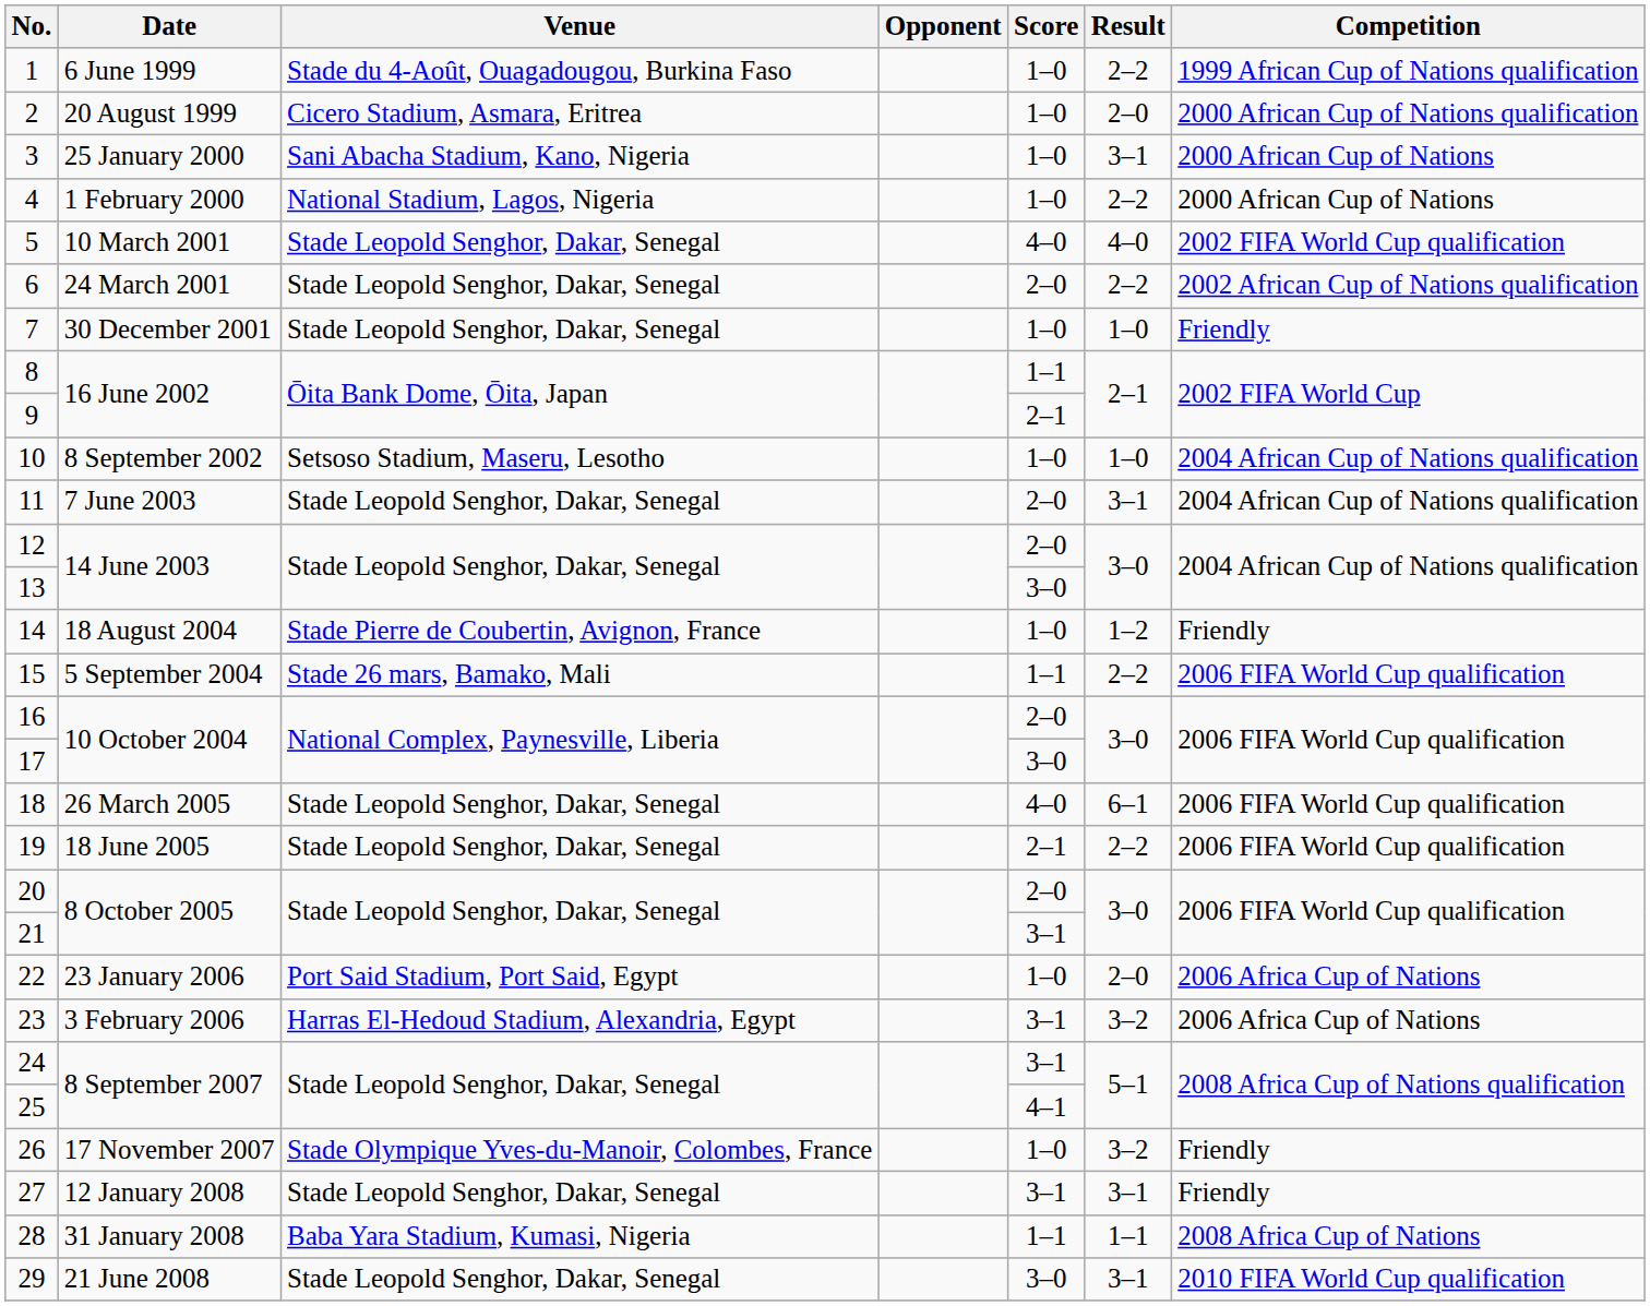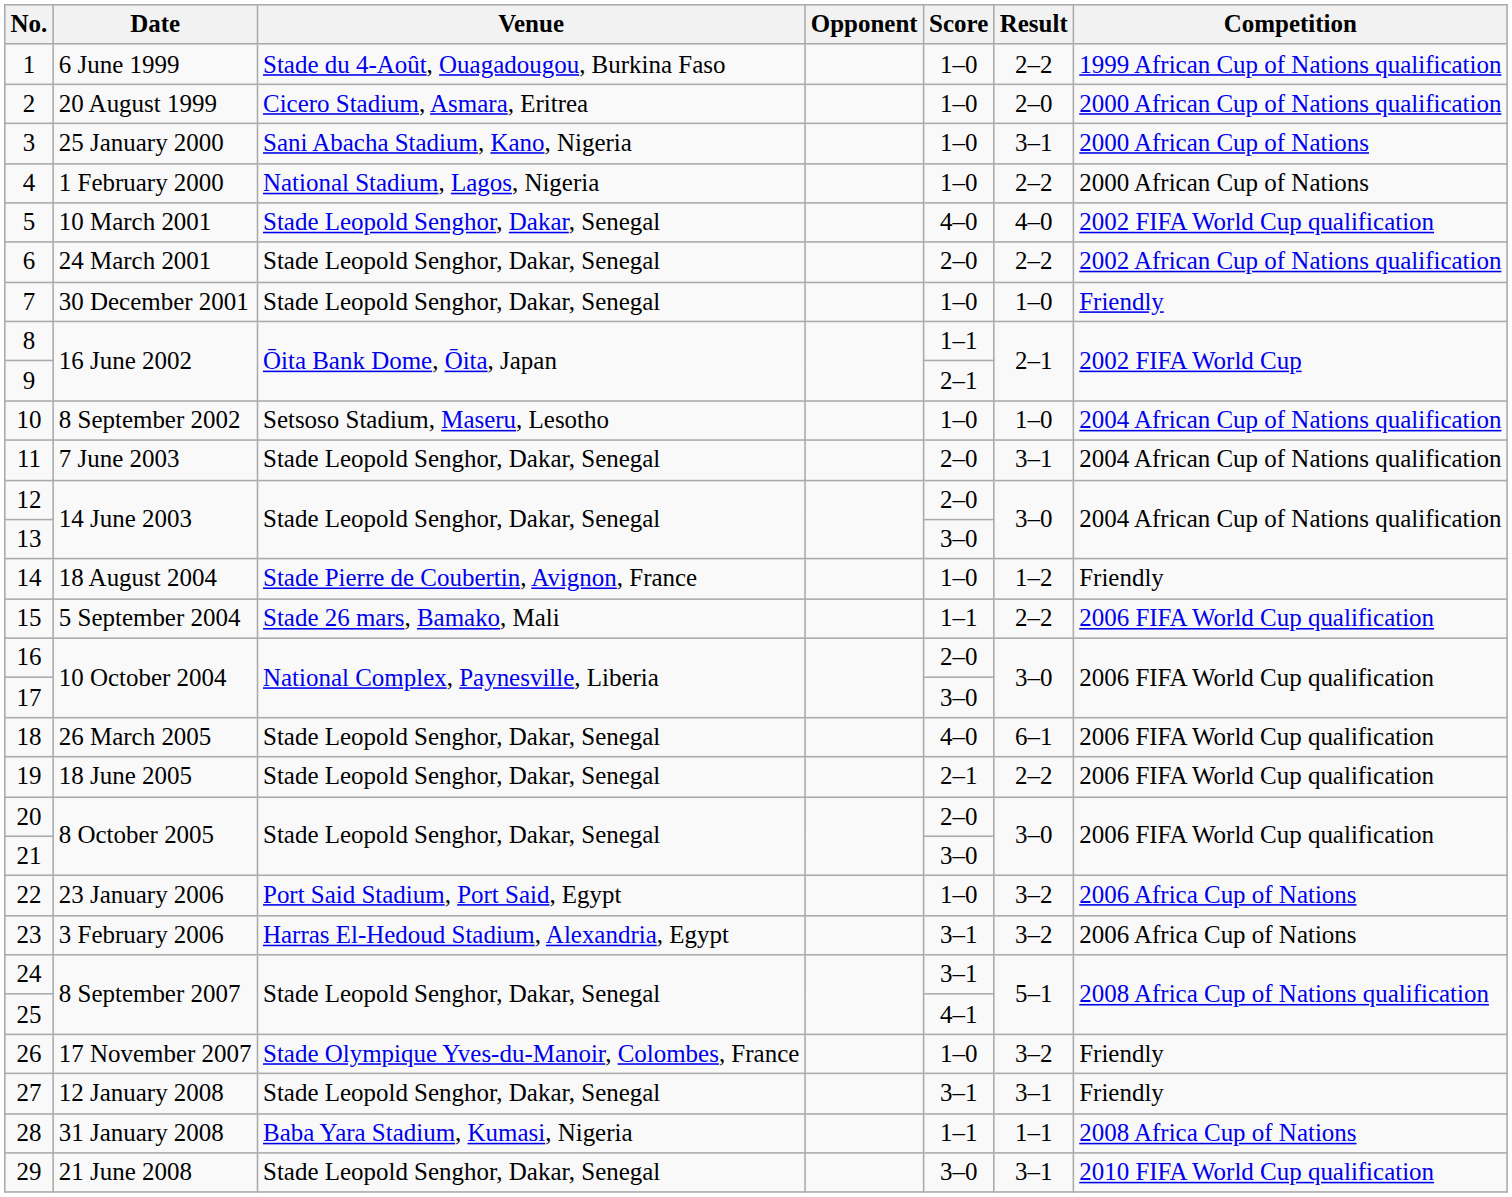 <table class="wikitable sortable">
 <tr>
 <th scope="col">No.</th>
 <th scope="col">Date</th>
 <th scope="col">Venue</th>
 <th scope="col">Opponent</th>
 <th scope="col">Score</th>
 <th scope="col">Result</th>
 <th scope="col">Competition</th>
 </tr>
 <tr>
 <td align="center">1</td>
 <td>6 June 1999</td>
 <td><a href='#'>Stade du 4-Août</a>, <a href='#'>Ouagadougou</a>, Burkina Faso</td>
 <td></td>
 <td align="center">1–0</td>
 <td align="center">2–2</td>
 <td><a href='#'>1999 African Cup of Nations qualification</a></td>
 </tr>
 <tr>
 <td align="center">2</td>
 <td>20 August 1999</td>
 <td><a href='#'>Cicero Stadium</a>, <a href='#'>Asmara</a>, Eritrea</td>
 <td></td>
 <td align="center">1–0</td>
 <td align="center">2–0</td>
 <td><a href='#'>2000 African Cup of Nations qualification</a></td>
 </tr>
 <tr>
 <td align="center">3</td>
 <td>25 January 2000</td>
 <td><a href='#'>Sani Abacha Stadium</a>, <a href='#'>Kano</a>, Nigeria</td>
 <td></td>
 <td align="center">1–0</td>
 <td align="center">3–1</td>
 <td><a href='#'>2000 African Cup of Nations</a></td>
 </tr>
 <tr>
 <td align="center">4</td>
 <td>1 February 2000</td>
 <td><a href='#'>National Stadium</a>, <a href='#'>Lagos</a>, Nigeria</td>
 <td></td>
 <td align="center">1–0</td>
 <td align="center">2–2</td>
 <td>2000 African Cup of Nations</td>
 </tr>
 <tr>
 <td align="center">5</td>
 <td>10 March 2001</td>
 <td><a href='#'>Stade Leopold Senghor</a>, <a href='#'>Dakar</a>, Senegal</td>
 <td></td>
 <td align="center">4–0</td>
 <td align="center">4–0</td>
 <td><a href='#'>2002 FIFA World Cup qualification</a></td>
 </tr>
 <tr>
 <td align="center">6</td>
 <td>24 March 2001</td>
 <td>Stade Leopold Senghor, Dakar, Senegal</td>
 <td></td>
 <td align="center">2–0</td>
 <td align="center">2–2</td>
 <td><a href='#'>2002 African Cup of Nations qualification</a></td>
 </tr>
 <tr>
 <td align="center">7</td>
 <td>30 December 2001</td>
 <td>Stade Leopold Senghor, Dakar, Senegal</td>
 <td></td>
 <td align="center">1–0</td>
 <td align="center">1–0</td>
 <td><a href='#'>Friendly</a></td>
 </tr>
 <tr>
 <td align="center">8</td>
 <td rowspan="2">16 June 2002</td>
 <td rowspan="2"><a href='#'>Ōita Bank Dome</a>, <a href='#'>Ōita</a>, Japan</td>
 <td rowspan="2"></td>
 <td align="center">1–1</td>
 <td rowspan="2" align="center">2–1</td>
 <td rowspan="2"><a href='#'>2002 FIFA World Cup</a></td>
 </tr>
 <tr>
 <td align="center">9</td>
 <td align="center">2–1</td>
 </tr>
 <tr>
 <td align="center">10</td>
 <td>8 September 2002</td>
 <td>Setsoso Stadium, <a href='#'>Maseru</a>, Lesotho</td>
 <td></td>
 <td align="center">1–0</td>
 <td align="center">1–0</td>
 <td><a href='#'>2004 African Cup of Nations qualification</a></td>
 </tr>
 <tr>
 <td align="center">11</td>
 <td>7 June 2003</td>
 <td>Stade Leopold Senghor, Dakar, Senegal</td>
 <td></td>
 <td align="center">2–0</td>
 <td align="center">3–1</td>
 <td>2004 African Cup of Nations qualification</td>
 </tr>
 <tr>
 <td align="center">12</td>
 <td rowspan="2">14 June 2003</td>
 <td rowspan="2">Stade Leopold Senghor, Dakar, Senegal</td>
 <td rowspan="2"></td>
 <td align="center">2–0</td>
 <td rowspan="2" align="center">3–0</td>
 <td rowspan="2">2004 African Cup of Nations qualification</td>
 </tr>
 <tr>
 <td align="center">13</td>
 <td align="center">3–0</td>
 </tr>
 <tr>
 <td align="center">14</td>
 <td>18 August 2004</td>
 <td><a href='#'>Stade Pierre de Coubertin</a>, <a href='#'>Avignon</a>, France</td>
 <td></td>
 <td align="center">1–0</td>
 <td align="center">1–2</td>
 <td>Friendly</td>
 </tr>
 <tr>
 <td align="center">15</td>
 <td>5 September 2004</td>
 <td><a href='#'>Stade 26 mars</a>, <a href='#'>Bamako</a>, Mali</td>
 <td></td>
 <td align="center">1–1</td>
 <td align="center">2–2</td>
 <td><a href='#'>2006 FIFA World Cup qualification</a></td>
 </tr>
 <tr>
 <td align="center">16</td>
 <td rowspan="2">10 October 2004</td>
 <td rowspan="2"><a href='#'>National Complex</a>, <a href='#'>Paynesville</a>, Liberia</td>
 <td rowspan="2"></td>
 <td align="center">2–0</td>
 <td rowspan="2" align="center">3–0</td>
 <td rowspan="2">2006 FIFA World Cup qualification</td>
 </tr>
 <tr>
 <td align="center">17</td>
 <td align="center">3–0</td>
 </tr>
 <tr>
 <td align="center">18</td>
 <td>26 March 2005</td>
 <td>Stade Leopold Senghor, Dakar, Senegal</td>
 <td></td>
 <td align="center">4–0</td>
 <td align="center">6–1</td>
 <td>2006 FIFA World Cup qualification</td>
 </tr>
 <tr>
 <td align="center">19</td>
 <td>18 June 2005</td>
 <td>Stade Leopold Senghor, Dakar, Senegal</td>
 <td></td>
 <td align="center">2–1</td>
 <td align="center">2–2</td>
 <td>2006 FIFA World Cup qualification</td>
 </tr>
 <tr>
 <td align="center">20</td>
 <td rowspan="2">8 October 2005</td>
 <td rowspan="2">Stade Leopold Senghor, Dakar, Senegal</td>
 <td rowspan="2"></td>
 <td align="center">2–0</td>
 <td rowspan="2" align="center">3–0</td>
 <td rowspan="2">2006 FIFA World Cup qualification</td>
 </tr>
 <tr>
 <td align="center">21</td>
-<td align="center">3–1</td>
+<td align="center">3–0</td>
 </tr>
 <tr>
 <td align="center">22</td>
 <td>23 January 2006</td>
 <td><a href='#'>Port Said Stadium</a>, <a href='#'>Port Said</a>, Egypt</td>
 <td></td>
 <td align="center">1–0</td>
-<td align="center">2–0</td>
+<td align="center">3–2</td>
 <td><a href='#'>2006 Africa Cup of Nations</a></td>
 </tr>
 <tr>
 <td align="center">23</td>
 <td>3 February 2006</td>
 <td><a href='#'>Harras El-Hedoud Stadium</a>, <a href='#'>Alexandria</a>, Egypt</td>
 <td></td>
 <td align="center">3–1</td>
 <td align="center">3–2</td>
 <td>2006 Africa Cup of Nations</td>
 </tr>
 <tr>
 <td align="center">24</td>
 <td rowspan="2">8 September 2007</td>
 <td rowspan="2">Stade Leopold Senghor, Dakar, Senegal</td>
 <td rowspan="2"></td>
 <td align="center">3–1</td>
 <td rowspan="2" align="center">5–1</td>
 <td rowspan="2"><a href='#'>2008 Africa Cup of Nations qualification</a></td>
 </tr>
 <tr>
 <td align="center">25</td>
 <td align="center">4–1</td>
 </tr>
 <tr>
 <td align="center">26</td>
 <td>17 November 2007</td>
 <td><a href='#'>Stade Olympique Yves-du-Manoir</a>, <a href='#'>Colombes</a>, France</td>
 <td></td>
 <td align="center">1–0</td>
 <td align="center">3–2</td>
 <td>Friendly</td>
 </tr>
 <tr>
 <td align="center">27</td>
 <td>12 January 2008</td>
 <td>Stade Leopold Senghor, Dakar, Senegal</td>
 <td></td>
 <td align="center">3–1</td>
 <td align="center">3–1</td>
 <td>Friendly</td>
 </tr>
 <tr>
 <td align="center">28</td>
 <td>31 January 2008</td>
 <td><a href='#'>Baba Yara Stadium</a>, <a href='#'>Kumasi</a>, Nigeria</td>
 <td></td>
 <td align="center">1–1</td>
 <td align="center">1–1</td>
 <td><a href='#'>2008 Africa Cup of Nations</a></td>
 </tr>
 <tr>
 <td align="center">29</td>
 <td>21 June 2008</td>
 <td>Stade Leopold Senghor, Dakar, Senegal</td>
 <td></td>
 <td align="center">3–0</td>
 <td align="center">3–1</td>
 <td><a href='#'>2010 FIFA World Cup qualification</a></td>
 </tr>
 </table>
